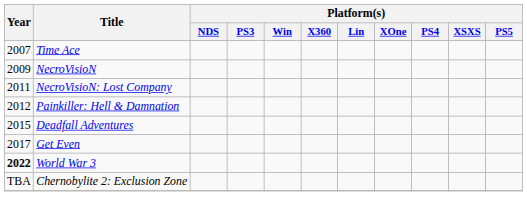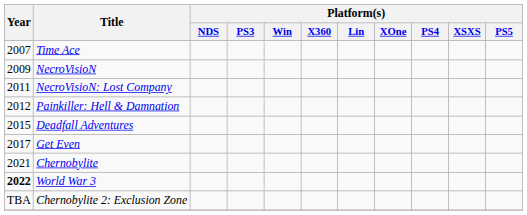 <table class="wikitable">
 <tr>
 <th rowspan="2">Year</th>
 <th rowspan="2">Title</th>
 <th colspan="9">Platform(s)</th>
 </tr>
 <tr>
 <th style="width:3em; font-size:90%"><a href='#'>NDS</a></th>
 <th style="width:3em; font-size:90%"><a href='#'>PS3</a></th>
 <th style="width:3em; font-size:90%"><a href='#'>Win</a></th>
 <th style="width:3em; font-size:90%"><a href='#'>X360</a></th>
 <th style="width:3em; font-size:90%"><a href='#'>Lin</a></th>
 <th style="width:3em; font-size:90%"><a href='#'>XOne</a></th>
 <th style="width:3em; font-size:90%"><a href='#'>PS4</a></th>
 <th style="width:3em; font-size:90%"><a href='#'>XSXS</a></th>
 <th style="width:3em; font-size:90%"><a href='#'>PS5</a></th>
 </tr>
 <tr>
 <td>2007</td>
 <td><em><a href='#'>Time Ace</a></em></td>
 <td></td>
 <td></td>
 <td></td>
 <td></td>
 <td></td>
 <td></td>
 <td></td>
 <td></td>
 <td></td>
 </tr>
 <tr>
 <td>2009</td>
 <td><em><a href='#'>NecroVisioN</a></em></td>
 <td></td>
 <td></td>
 <td></td>
 <td></td>
 <td></td>
 <td></td>
 <td></td>
 <td></td>
 <td></td>
 </tr>
 <tr>
 <td>2011</td>
 <td><em><a href='#'>NecroVisioN: Lost Company</a></em></td>
 <td></td>
 <td></td>
 <td></td>
 <td></td>
 <td></td>
 <td></td>
 <td></td>
 <td></td>
 <td></td>
 </tr>
 <tr>
 <td>2012</td>
 <td><em><a href='#'>Painkiller: Hell & Damnation</a></em></td>
 <td></td>
 <td></td>
 <td></td>
 <td></td>
 <td></td>
 <td></td>
 <td></td>
 <td></td>
 <td></td>
 </tr>
 <tr>
 <td>2015</td>
 <td><em><a href='#'>Deadfall Adventures</a></em></td>
 <td></td>
 <td></td>
 <td></td>
 <td></td>
 <td></td>
 <td></td>
 <td></td>
 <td></td>
 <td></td>
 </tr>
 <tr>
 <td>2017</td>
 <td><em><a href='#'>Get Even</a></em></td>
 <td></td>
 <td></td>
 <td></td>
 <td></td>
 <td></td>
 <td></td>
 <td></td>
 <td></td>
 <td></td>
 </tr>
 <tr>
+<td>2021</td>
+<td><em><a href='#'>Chernobylite</a></em></td>
+<td></td>
+<td></td>
+<td></td>
+<td></td>
+<td></td>
+<td></td>
+<td></td>
+<td></td>
+<td></td>
+</tr>
+<tr>
 <td><strong>2022</strong></td>
 <td><em><a href='#'>World War 3</a></em></td>
 <td></td>
 <td></td>
 <td></td>
 <td></td>
 <td></td>
 <td></td>
 <td></td>
 <td></td>
 <td></td>
 </tr>
 <tr>
 <td>TBA</td>
 <td><em>Chernobylite 2: Exclusion Zone</em></td>
 <td></td>
 <td></td>
 <td></td>
 <td></td>
 <td></td>
 <td></td>
 <td></td>
 <td></td>
 <td></td>
 </tr>
 <tr>
 </tr>
 </table>
